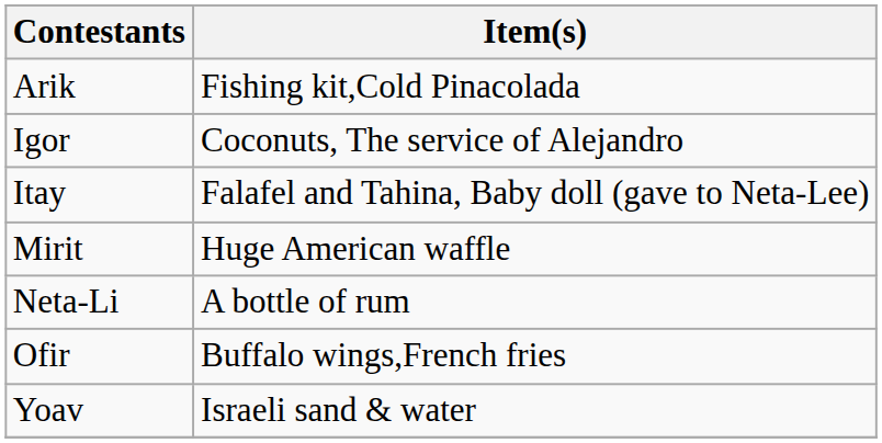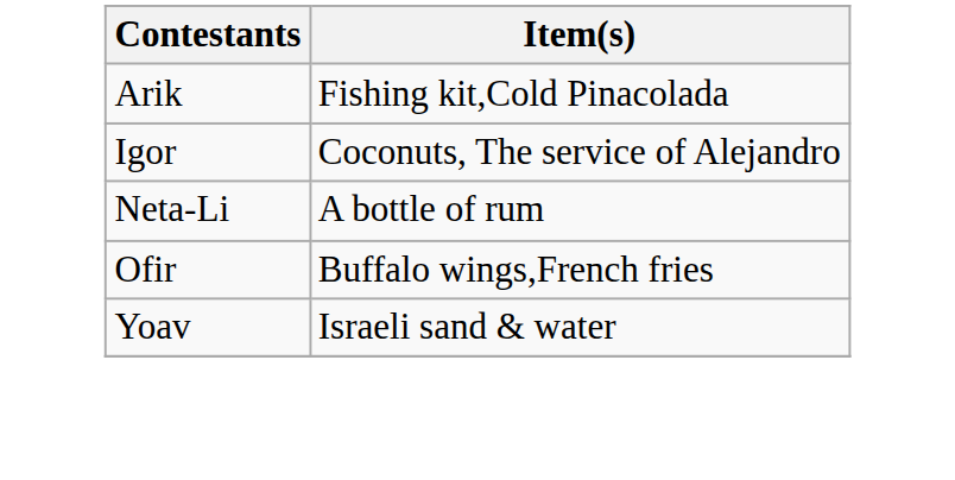 <table class="wikitable" style="margin: auto;">
 <tr>
 <th>Contestants</th>
 <th>Item(s)</th>
 </tr>
 <tr>
 <td>Arik</td>
 <td>Fishing kit,Cold Pinacolada</td>
 </tr>
 <tr>
 <td>Igor</td>
 <td>Coconuts, The service of Alejandro</td>
-</tr>
-<tr>
-<td>Itay</td>
-<td>Falafel and Tahina, Baby doll (gave to Neta-Lee)</td>
-</tr>
-<tr>
-<td>Mirit</td>
-<td>Huge American waffle</td>
 </tr>
 <tr>
 <td>Neta-Li</td>
 <td>A bottle of rum</td>
 </tr>
 <tr>
 <td>Ofir</td>
 <td>Buffalo wings,French fries</td>
 </tr>
 <tr>
 <td>Yoav</td>
 <td>Israeli sand & water</td>
 </tr>
 <tr>
 </tr>
 </table>
